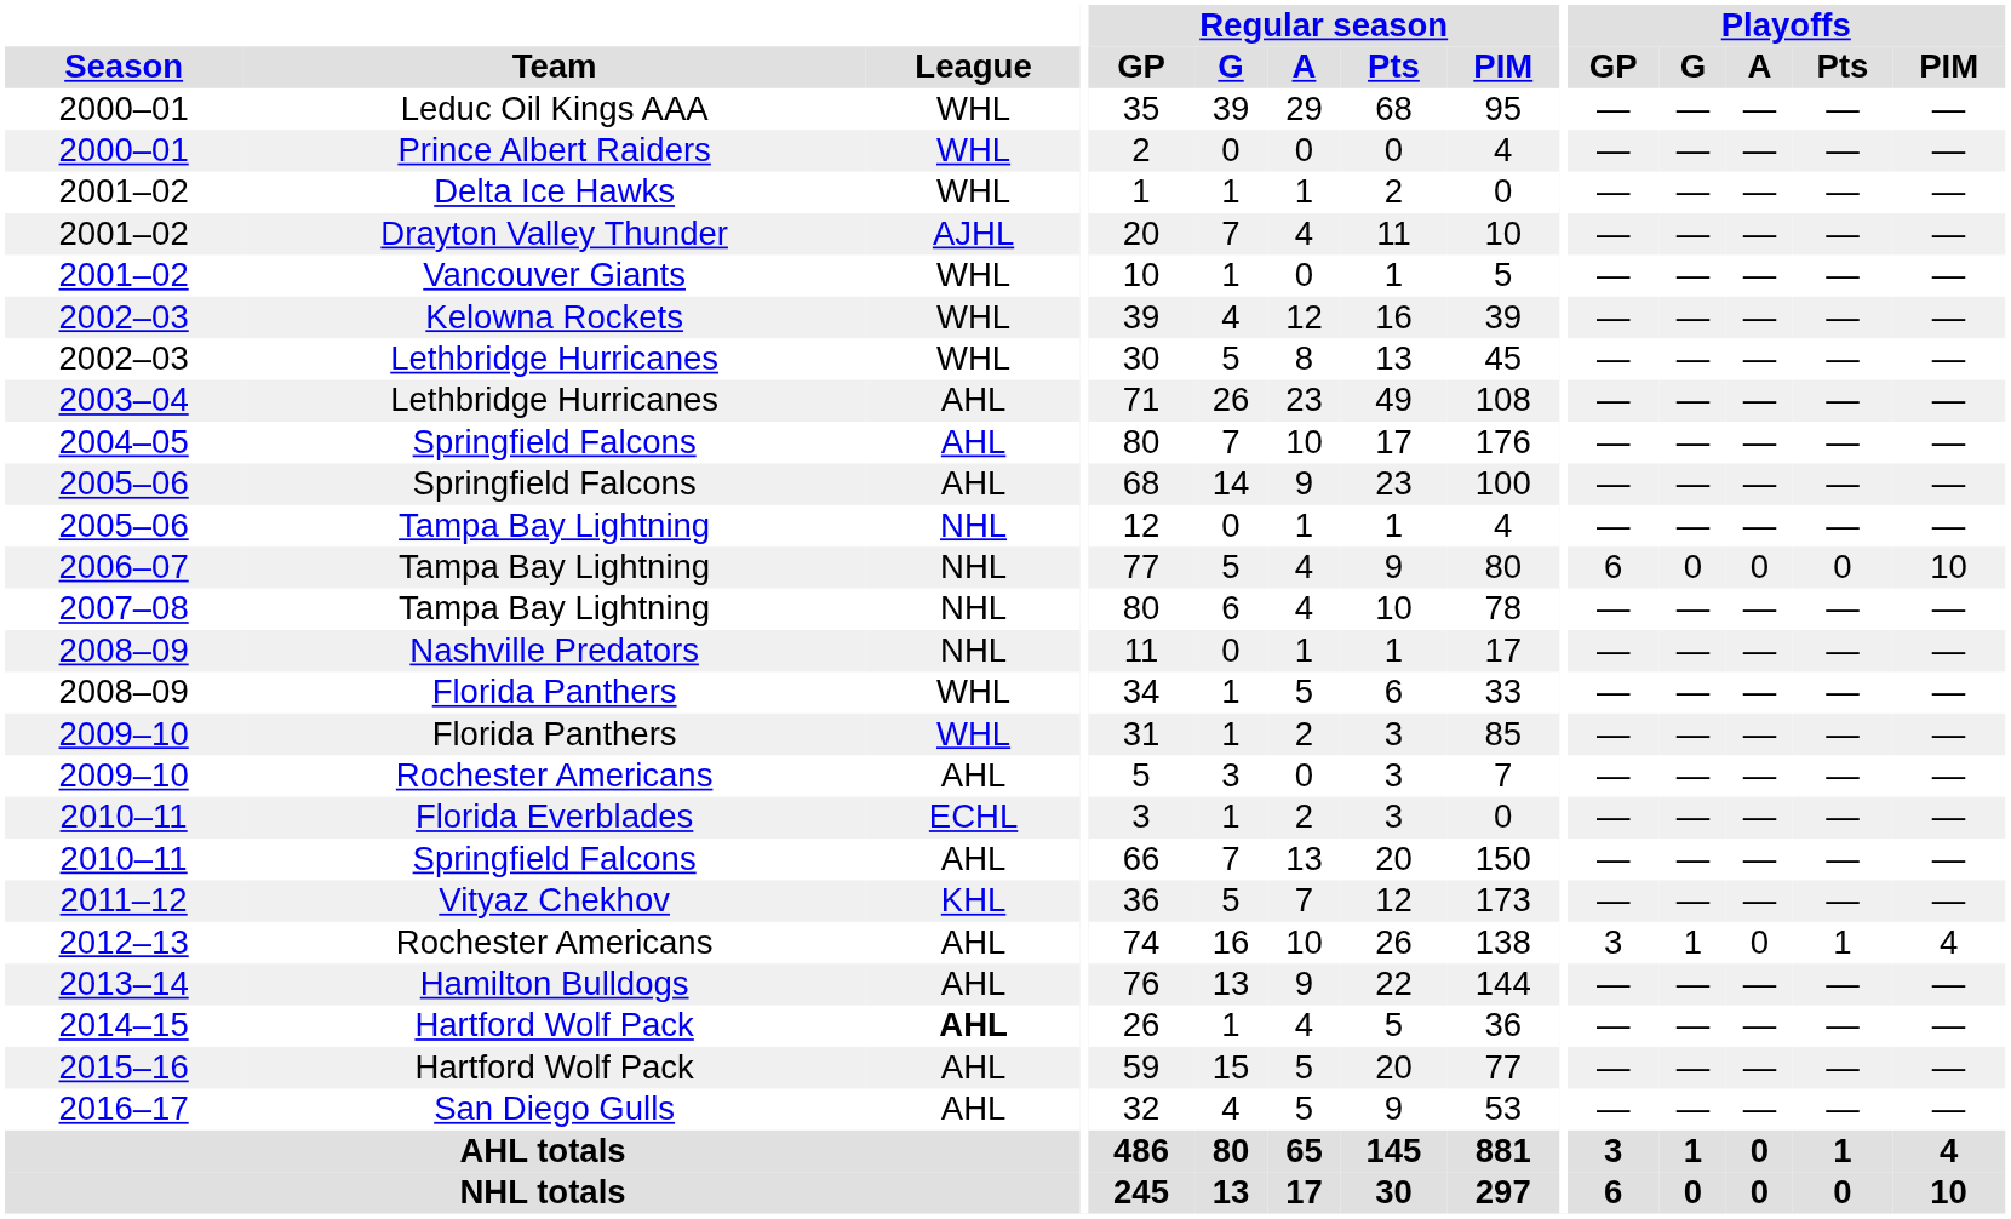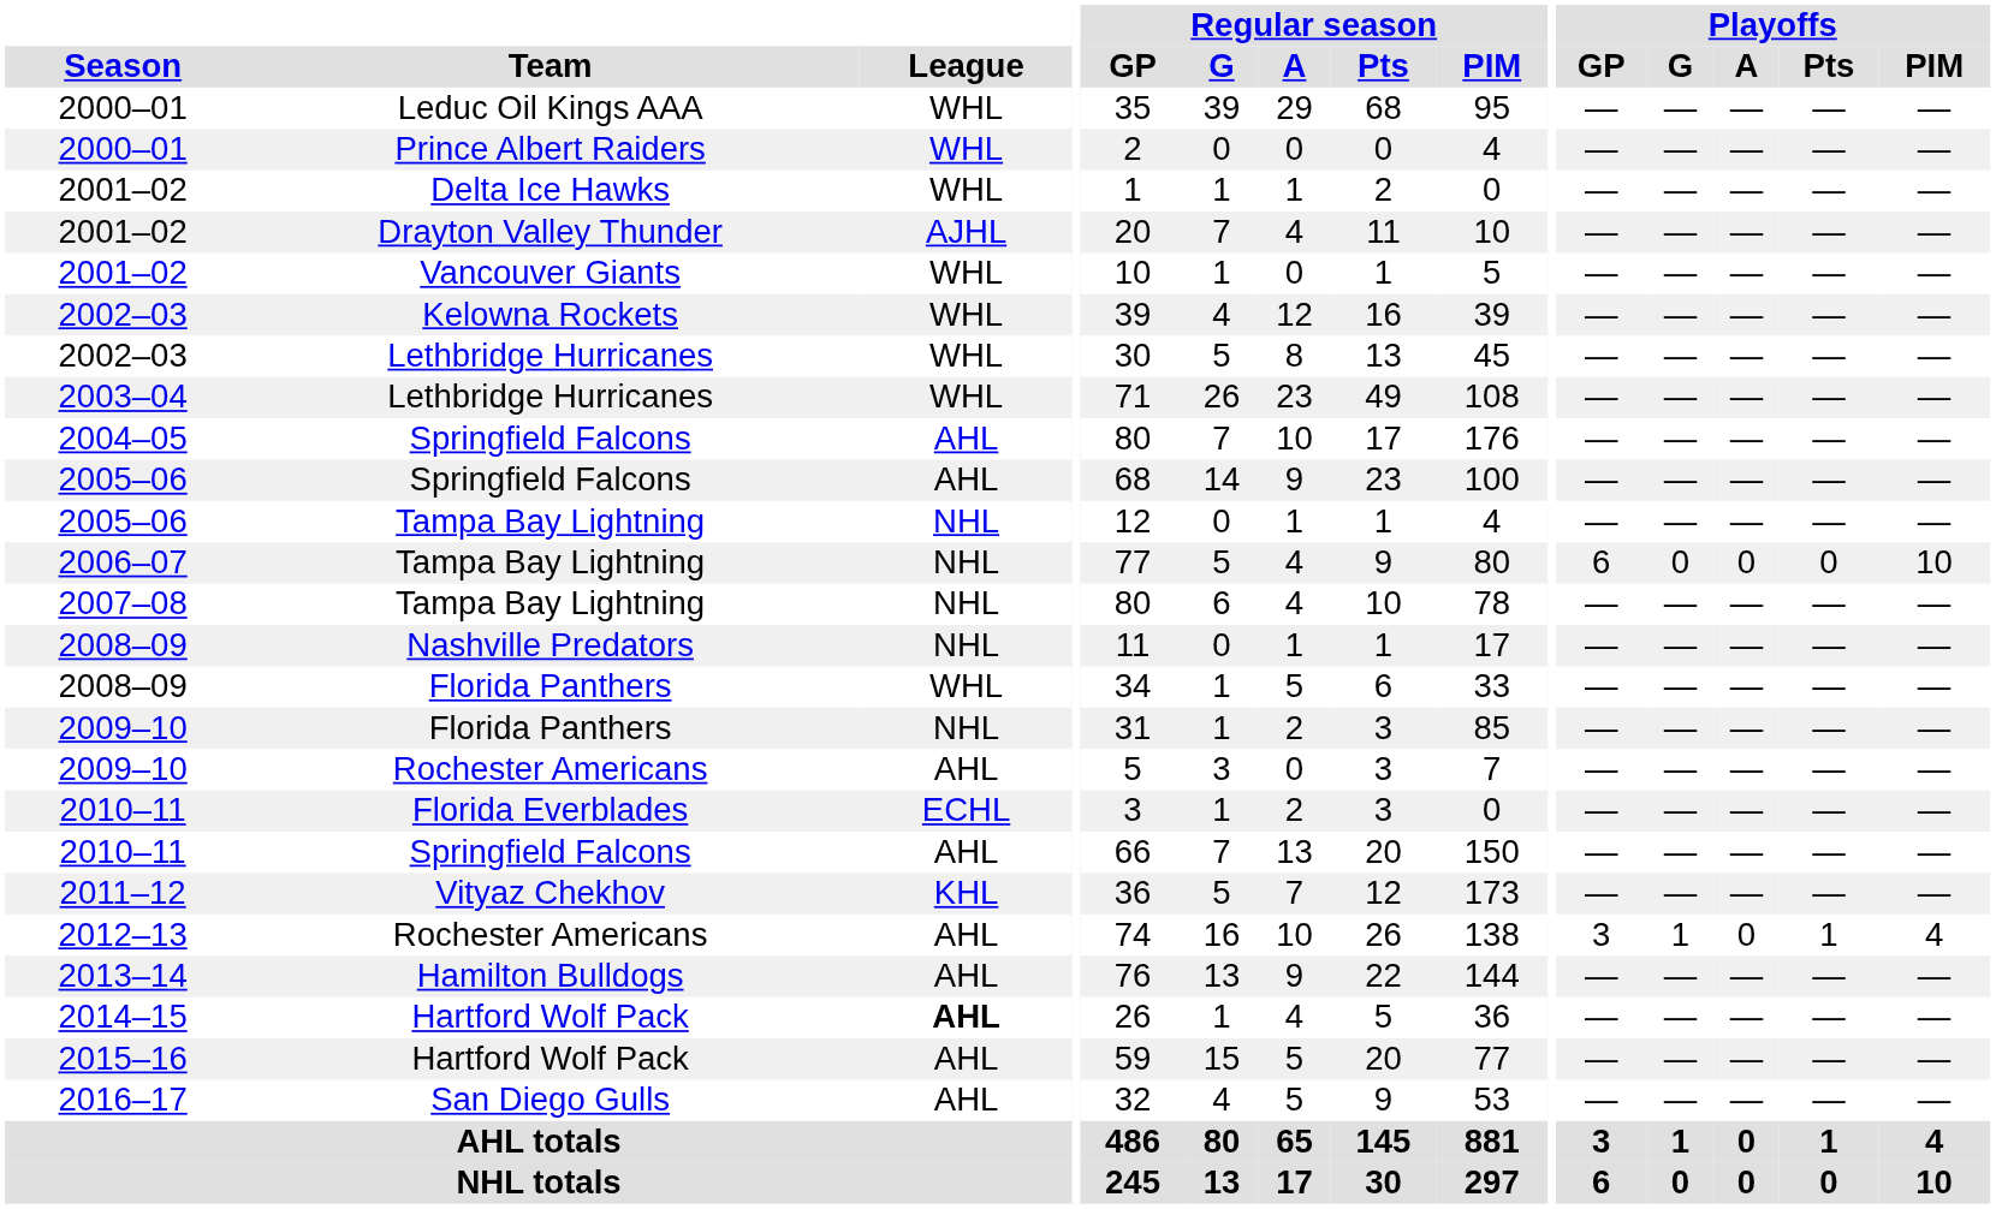 <table border="0" cellpadding="1" cellspacing="0" style="text-align:center; width:60em">
 <tr bgcolor="#e0e0e0">
 <th colspan="3"  bgcolor="#ffffff"></th>
 <th rowspan="99" bgcolor="#ffffff"></th>
 <th colspan="5"><a href='#'>Regular season</a></th>
 <th rowspan="99" bgcolor="#ffffff"></th>
 <th colspan="5"><a href='#'>Playoffs</a></th>
 </tr>
 <tr bgcolor="#e0e0e0">
 <th><a href='#'>Season</a></th>
 <th>Team</th>
 <th>League</th>
 <th>GP</th>
 <th><a href='#'>G</a></th>
 <th><a href='#'>A</a></th>
 <th><a href='#'>Pts</a></th>
 <th><a href='#'>PIM</a></th>
 <th>GP</th>
 <th>G</th>
 <th>A</th>
 <th>Pts</th>
 <th>PIM</th>
 </tr>
 <tr>
 <td>2000–01</td>
 <td>Leduc Oil Kings AAA</td>
 <td>WHL</td>
 <td>35</td>
 <td>39</td>
 <td>29</td>
 <td>68</td>
 <td>95</td>
 <td>—</td>
 <td>—</td>
 <td>—</td>
 <td>—</td>
 <td>—</td>
 </tr>
 <tr bgcolor="#f0f0f0">
 <td><a href='#'>2000–01</a></td>
 <td><a href='#'>Prince Albert Raiders</a></td>
 <td><a href='#'>WHL</a></td>
 <td>2</td>
 <td>0</td>
 <td>0</td>
 <td>0</td>
 <td>4</td>
 <td>—</td>
 <td>—</td>
 <td>—</td>
 <td>—</td>
 <td>—</td>
 </tr>
 <tr>
 <td>2001–02</td>
 <td><a href='#'>Delta Ice Hawks</a></td>
 <td>WHL</td>
 <td>1</td>
 <td>1</td>
 <td>1</td>
 <td>2</td>
 <td>0</td>
 <td>—</td>
 <td>—</td>
 <td>—</td>
 <td>—</td>
 <td>—</td>
 </tr>
 <tr bgcolor="#f0f0f0">
 <td>2001–02</td>
 <td><a href='#'>Drayton Valley Thunder</a></td>
 <td><a href='#'>AJHL</a></td>
 <td>20</td>
 <td>7</td>
 <td>4</td>
 <td>11</td>
 <td>10</td>
 <td>—</td>
 <td>—</td>
 <td>—</td>
 <td>—</td>
 <td>—</td>
 </tr>
 <tr>
 <td><a href='#'>2001–02</a></td>
 <td><a href='#'>Vancouver Giants</a></td>
 <td>WHL</td>
 <td>10</td>
 <td>1</td>
 <td>0</td>
 <td>1</td>
 <td>5</td>
 <td>—</td>
 <td>—</td>
 <td>—</td>
 <td>—</td>
 <td>—</td>
 </tr>
 <tr bgcolor="#f0f0f0">
 <td><a href='#'>2002–03</a></td>
 <td><a href='#'>Kelowna Rockets</a></td>
 <td>WHL</td>
 <td>39</td>
 <td>4</td>
 <td>12</td>
 <td>16</td>
 <td>39</td>
 <td>—</td>
 <td>—</td>
 <td>—</td>
 <td>—</td>
 <td>—</td>
 </tr>
 <tr>
 <td>2002–03</td>
 <td><a href='#'>Lethbridge Hurricanes</a></td>
 <td>WHL</td>
 <td>30</td>
 <td>5</td>
 <td>8</td>
 <td>13</td>
 <td>45</td>
 <td>—</td>
 <td>—</td>
 <td>—</td>
 <td>—</td>
 <td>—</td>
 </tr>
 <tr bgcolor="#f0f0f0">
 <td><a href='#'>2003–04</a></td>
 <td>Lethbridge Hurricanes</td>
-<td>AHL</td>
+<td>WHL</td>
 <td>71</td>
 <td>26</td>
 <td>23</td>
 <td>49</td>
 <td>108</td>
 <td>—</td>
 <td>—</td>
 <td>—</td>
 <td>—</td>
 <td>—</td>
 </tr>
 <tr>
 <td><a href='#'>2004–05</a></td>
 <td><a href='#'>Springfield Falcons</a></td>
 <td><a href='#'>AHL</a></td>
 <td>80</td>
 <td>7</td>
 <td>10</td>
 <td>17</td>
 <td>176</td>
 <td>—</td>
 <td>—</td>
 <td>—</td>
 <td>—</td>
 <td>—</td>
 </tr>
 <tr bgcolor="#f0f0f0">
 <td><a href='#'>2005–06</a></td>
 <td>Springfield Falcons</td>
 <td>AHL</td>
 <td>68</td>
 <td>14</td>
 <td>9</td>
 <td>23</td>
 <td>100</td>
 <td>—</td>
 <td>—</td>
 <td>—</td>
 <td>—</td>
 <td>—</td>
 </tr>
 <tr>
 <td><a href='#'>2005–06</a></td>
 <td><a href='#'>Tampa Bay Lightning</a></td>
 <td><a href='#'>NHL</a></td>
 <td>12</td>
 <td>0</td>
 <td>1</td>
 <td>1</td>
 <td>4</td>
 <td>—</td>
 <td>—</td>
 <td>—</td>
 <td>—</td>
 <td>—</td>
 </tr>
 <tr bgcolor="#f0f0f0">
 <td><a href='#'>2006–07</a></td>
 <td>Tampa Bay Lightning</td>
 <td>NHL</td>
 <td>77</td>
 <td>5</td>
 <td>4</td>
 <td>9</td>
 <td>80</td>
 <td>6</td>
 <td>0</td>
 <td>0</td>
 <td>0</td>
 <td>10</td>
 </tr>
 <tr>
 <td><a href='#'>2007–08</a></td>
 <td>Tampa Bay Lightning</td>
 <td>NHL</td>
 <td>80</td>
 <td>6</td>
 <td>4</td>
 <td>10</td>
 <td>78</td>
 <td>—</td>
 <td>—</td>
 <td>—</td>
 <td>—</td>
 <td>—</td>
 </tr>
 <tr bgcolor="#f0f0f0">
 <td><a href='#'>2008–09</a></td>
 <td><a href='#'>Nashville Predators</a></td>
 <td>NHL</td>
 <td>11</td>
 <td>0</td>
 <td>1</td>
 <td>1</td>
 <td>17</td>
 <td>—</td>
 <td>—</td>
 <td>—</td>
 <td>—</td>
 <td>—</td>
 </tr>
 <tr>
 <td>2008–09</td>
 <td><a href='#'>Florida Panthers</a></td>
 <td>WHL</td>
 <td>34</td>
 <td>1</td>
 <td>5</td>
 <td>6</td>
 <td>33</td>
 <td>—</td>
 <td>—</td>
 <td>—</td>
 <td>—</td>
 <td>—</td>
 </tr>
 <tr bgcolor="#f0f0f0">
 <td><a href='#'>2009–10</a></td>
 <td>Florida Panthers</td>
-<td><a href='#'>WHL</a></td>
+<td>NHL</td>
 <td>31</td>
 <td>1</td>
 <td>2</td>
 <td>3</td>
 <td>85</td>
 <td>—</td>
 <td>—</td>
 <td>—</td>
 <td>—</td>
 <td>—</td>
 </tr>
 <tr>
 <td><a href='#'>2009–10</a></td>
 <td><a href='#'>Rochester Americans</a></td>
 <td>AHL</td>
 <td>5</td>
 <td>3</td>
 <td>0</td>
 <td>3</td>
 <td>7</td>
 <td>—</td>
 <td>—</td>
 <td>—</td>
 <td>—</td>
 <td>—</td>
 </tr>
 <tr bgcolor="#f0f0f0">
 <td><a href='#'>2010–11</a></td>
 <td><a href='#'>Florida Everblades</a></td>
 <td><a href='#'>ECHL</a></td>
 <td>3</td>
 <td>1</td>
 <td>2</td>
 <td>3</td>
 <td>0</td>
 <td>—</td>
 <td>—</td>
 <td>—</td>
 <td>—</td>
 <td>—</td>
 </tr>
 <tr>
 <td><a href='#'>2010–11</a></td>
 <td><a href='#'>Springfield Falcons</a></td>
 <td>AHL</td>
 <td>66</td>
 <td>7</td>
 <td>13</td>
 <td>20</td>
 <td>150</td>
 <td>—</td>
 <td>—</td>
 <td>—</td>
 <td>—</td>
 <td>—</td>
 </tr>
 <tr bgcolor="#f0f0f0">
 <td><a href='#'>2011–12</a></td>
 <td><a href='#'>Vityaz Chekhov</a></td>
 <td><a href='#'>KHL</a></td>
 <td>36</td>
 <td>5</td>
 <td>7</td>
 <td>12</td>
 <td>173</td>
 <td>—</td>
 <td>—</td>
 <td>—</td>
 <td>—</td>
 <td>—</td>
 </tr>
 <tr>
 <td><a href='#'>2012–13</a></td>
 <td>Rochester Americans</td>
 <td>AHL</td>
 <td>74</td>
 <td>16</td>
 <td>10</td>
 <td>26</td>
 <td>138</td>
 <td>3</td>
 <td>1</td>
 <td>0</td>
 <td>1</td>
 <td>4</td>
 </tr>
 <tr bgcolor="#f0f0f0">
 <td><a href='#'>2013–14</a></td>
 <td><a href='#'>Hamilton Bulldogs</a></td>
 <td>AHL</td>
 <td>76</td>
 <td>13</td>
 <td>9</td>
 <td>22</td>
 <td>144</td>
 <td>—</td>
 <td>—</td>
 <td>—</td>
 <td>—</td>
 <td>—</td>
 </tr>
 <tr>
 <td><a href='#'>2014–15</a></td>
 <td><a href='#'>Hartford Wolf Pack</a></td>
 <td><strong>AHL</strong></td>
 <td>26</td>
 <td>1</td>
 <td>4</td>
 <td>5</td>
 <td>36</td>
 <td>—</td>
 <td>—</td>
 <td>—</td>
 <td>—</td>
 <td>—</td>
 </tr>
 <tr bgcolor="#f0f0f0">
 <td><a href='#'>2015–16</a></td>
 <td>Hartford Wolf Pack</td>
 <td>AHL</td>
 <td>59</td>
 <td>15</td>
 <td>5</td>
 <td>20</td>
 <td>77</td>
 <td>—</td>
 <td>—</td>
 <td>—</td>
 <td>—</td>
 <td>—</td>
 </tr>
 <tr>
 <td><a href='#'>2016–17</a></td>
 <td><a href='#'>San Diego Gulls</a></td>
 <td>AHL</td>
 <td>32</td>
 <td>4</td>
 <td>5</td>
 <td>9</td>
 <td>53</td>
 <td>—</td>
 <td>—</td>
 <td>—</td>
 <td>—</td>
 <td>—</td>
 </tr>
 <tr bgcolor="#e0e0e0">
 <th colspan="3">AHL totals</th>
 <th>486</th>
 <th>80</th>
 <th>65</th>
 <th>145</th>
 <th>881</th>
 <th>3</th>
 <th>1</th>
 <th>0</th>
 <th>1</th>
 <th>4</th>
 </tr>
 <tr bgcolor="#e0e0e0">
 <th colspan="3">NHL totals</th>
 <th>245</th>
 <th>13</th>
 <th>17</th>
 <th>30</th>
 <th>297</th>
 <th>6</th>
 <th>0</th>
 <th>0</th>
 <th>0</th>
 <th>10</th>
 </tr>
 </table>
